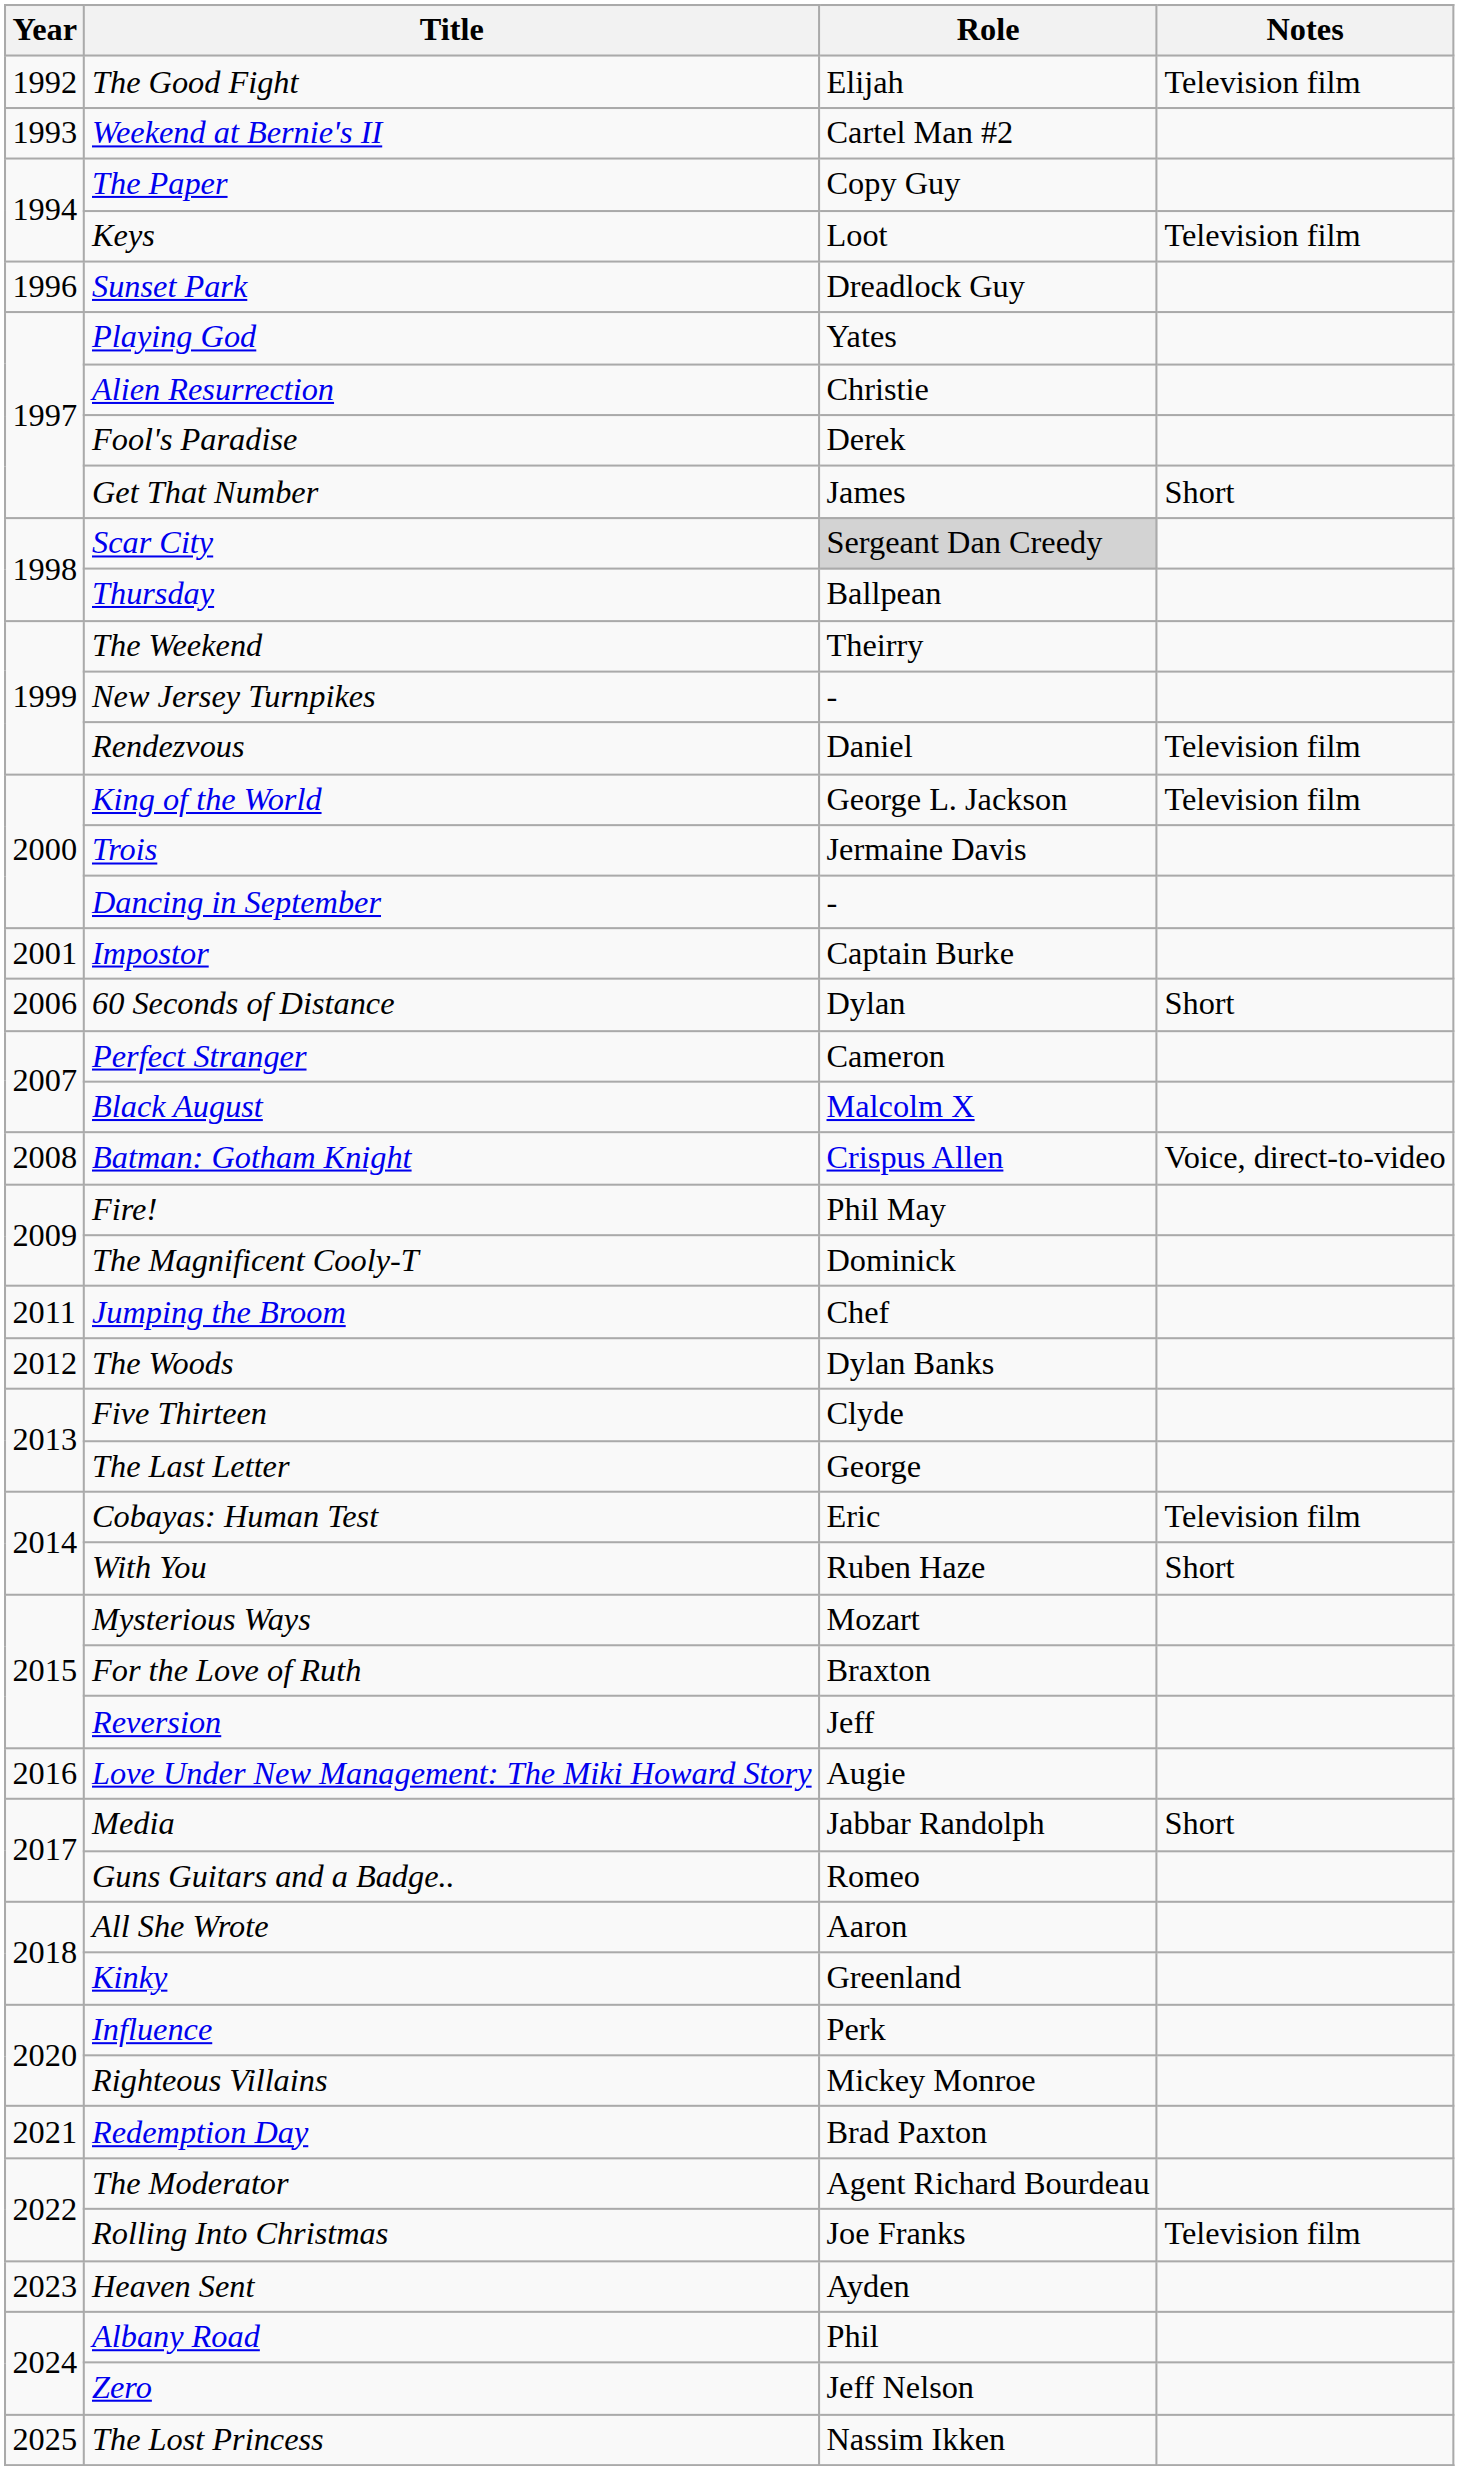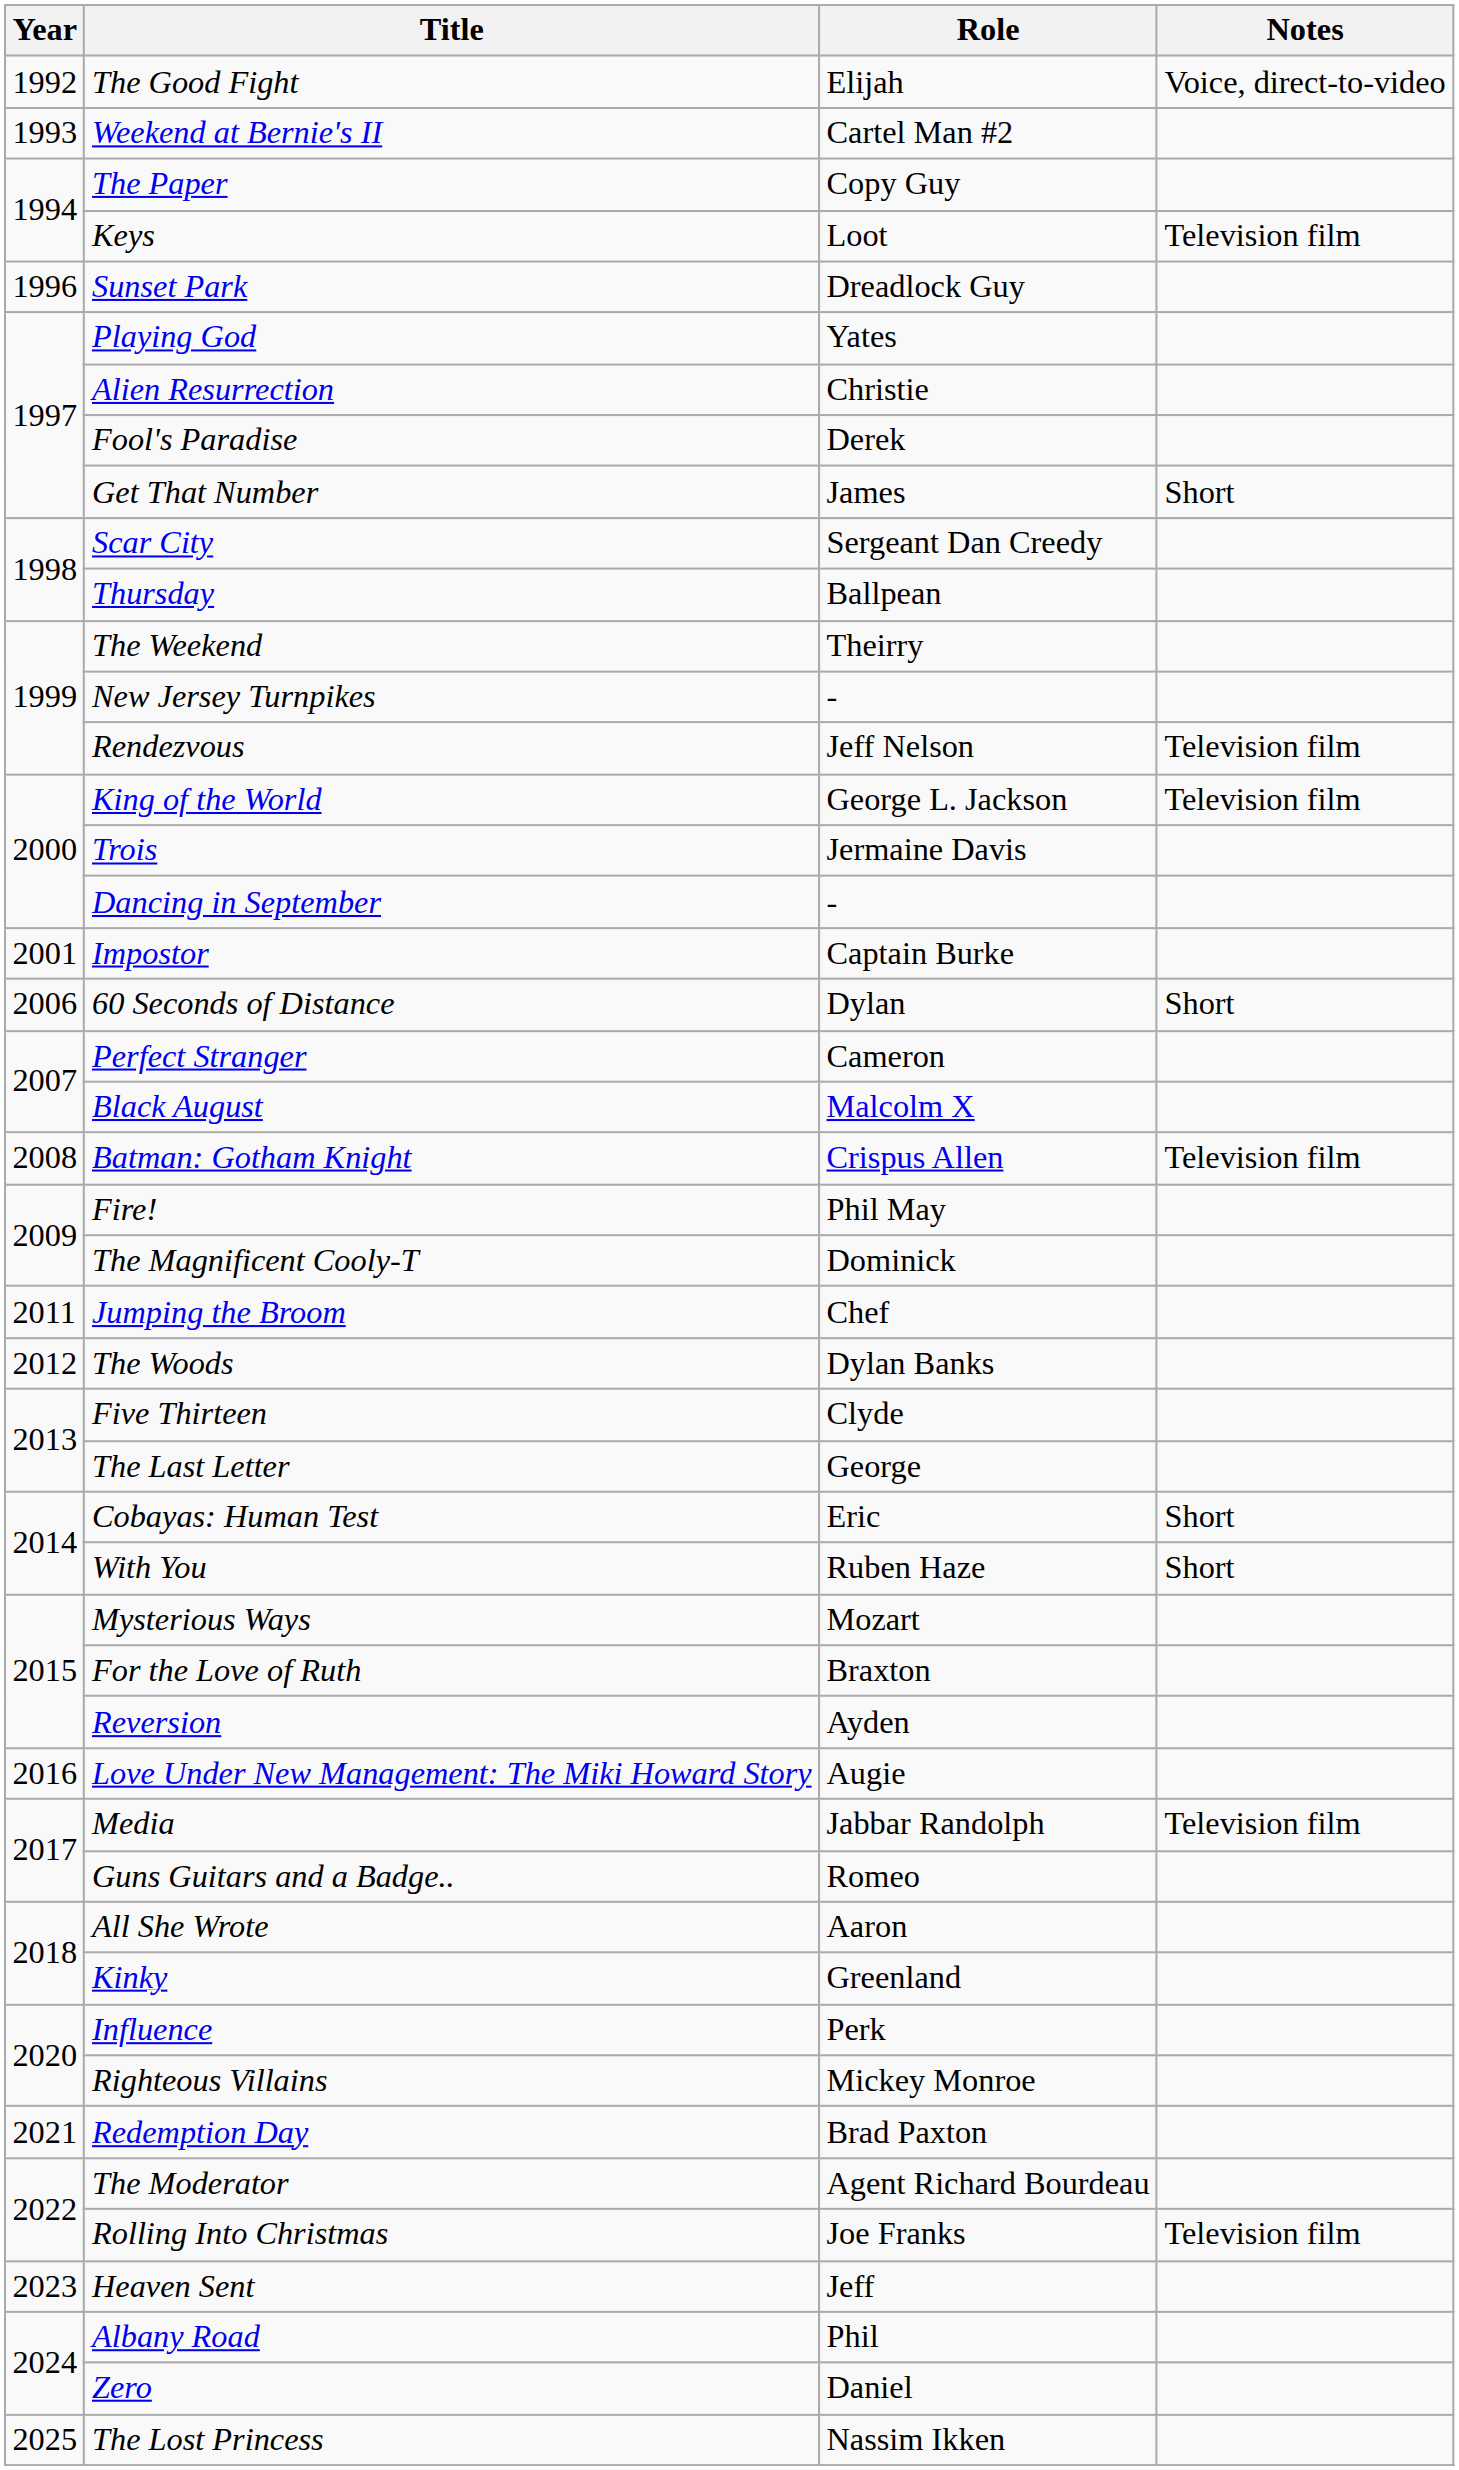 <table class="wikitable sortable">
 <tr>
 <th>Year</th>
 <th>Title</th>
 <th>Role</th>
 <th>Notes</th>
 </tr>
 <tr>
 <td>1992</td>
 <td><em>The Good Fight</em></td>
 <td>Elijah</td>
-<td>Television film</td>
+<td>Voice, direct-to-video</td>
 </tr>
 <tr>
 <td>1993</td>
 <td><em><a href='#'>Weekend at Bernie's II</a></em></td>
 <td>Cartel Man #2</td>
 <td></td>
 </tr>
 <tr>
 <td rowspan="2">1994</td>
 <td><em><a href='#'>The Paper</a></em></td>
 <td>Copy Guy</td>
 <td></td>
 </tr>
 <tr>
 <td><em>Keys</em></td>
 <td>Loot</td>
 <td>Television film</td>
 </tr>
 <tr>
 <td>1996</td>
 <td><em><a href='#'>Sunset Park</a></em></td>
 <td>Dreadlock Guy</td>
 <td></td>
 </tr>
 <tr>
 <td rowspan="4">1997</td>
 <td><em><a href='#'>Playing God</a></em></td>
 <td>Yates</td>
 <td></td>
 </tr>
 <tr>
 <td><em><a href='#'>Alien Resurrection</a></em></td>
 <td>Christie</td>
 <td></td>
 </tr>
 <tr>
 <td><em>Fool's Paradise</em></td>
 <td>Derek</td>
 <td></td>
 </tr>
 <tr>
 <td><em>Get That Number</em></td>
 <td>James</td>
 <td>Short</td>
 </tr>
 <tr>
 <td rowspan="2">1998</td>
 <td><em><a href='#'>Scar City</a></em></td>
-<td style="background: lightgrey;">Sergeant Dan Creedy</td>
+<td>Sergeant Dan Creedy</td>
 <td></td>
 </tr>
 <tr>
 <td><em><a href='#'>Thursday</a></em></td>
 <td>Ballpean</td>
 <td></td>
 </tr>
 <tr>
 <td rowspan="3">1999</td>
 <td><em>The Weekend</em></td>
 <td>Theirry</td>
 <td></td>
 </tr>
 <tr>
 <td><em>New Jersey Turnpikes</em></td>
 <td>-</td>
 <td></td>
 </tr>
 <tr>
 <td><em>Rendezvous</em></td>
-<td>Daniel</td>
+<td>Jeff Nelson</td>
 <td>Television film</td>
 </tr>
 <tr>
 <td rowspan="3">2000</td>
 <td><em><a href='#'>King of the World</a></em></td>
 <td>George L. Jackson</td>
 <td>Television film</td>
 </tr>
 <tr>
 <td><em><a href='#'>Trois</a></em></td>
 <td>Jermaine Davis</td>
 <td></td>
 </tr>
 <tr>
 <td><em><a href='#'>Dancing in September</a></em></td>
 <td>-</td>
 <td></td>
 </tr>
 <tr>
 <td>2001</td>
 <td><em><a href='#'>Impostor</a></em></td>
 <td>Captain Burke</td>
 <td></td>
 </tr>
 <tr>
 <td>2006</td>
 <td><em>60 Seconds of Distance</em></td>
 <td>Dylan</td>
 <td>Short</td>
 </tr>
 <tr>
 <td rowspan="2">2007</td>
 <td><em><a href='#'>Perfect Stranger</a></em></td>
 <td>Cameron</td>
 <td></td>
 </tr>
 <tr>
 <td><em><a href='#'>Black August</a></em></td>
 <td><a href='#'>Malcolm X</a></td>
 <td></td>
 </tr>
 <tr>
 <td>2008</td>
 <td><em><a href='#'>Batman: Gotham Knight</a></em></td>
 <td><a href='#'>Crispus Allen</a></td>
-<td>Voice, direct-to-video</td>
+<td>Television film</td>
 </tr>
 <tr>
 <td rowspan="2">2009</td>
 <td><em>Fire!</em></td>
 <td>Phil May</td>
 <td></td>
 </tr>
 <tr>
 <td><em>The Magnificent Cooly-T</em></td>
 <td>Dominick</td>
 <td></td>
 </tr>
 <tr>
 <td>2011</td>
 <td><em><a href='#'>Jumping the Broom</a></em></td>
 <td>Chef</td>
 <td></td>
 </tr>
 <tr>
 <td>2012</td>
 <td><em>The Woods</em></td>
 <td>Dylan Banks</td>
 <td></td>
 </tr>
 <tr>
 <td rowspan="2">2013</td>
 <td><em>Five Thirteen</em></td>
 <td>Clyde</td>
 <td></td>
 </tr>
 <tr>
 <td><em>The Last Letter</em></td>
 <td>George</td>
 <td></td>
 </tr>
 <tr>
 <td rowspan="2">2014</td>
 <td><em>Cobayas: Human Test</em></td>
 <td>Eric</td>
-<td>Television film</td>
+<td>Short</td>
 </tr>
 <tr>
 <td><em>With You</em></td>
 <td>Ruben Haze</td>
 <td>Short</td>
 </tr>
 <tr>
 <td rowspan="3">2015</td>
 <td><em>Mysterious Ways</em></td>
 <td>Mozart</td>
 <td></td>
 </tr>
 <tr>
 <td><em>For the Love of Ruth</em></td>
 <td>Braxton</td>
 <td></td>
 </tr>
 <tr>
 <td><em><a href='#'>Reversion</a></em></td>
-<td>Jeff</td>
+<td>Ayden</td>
 <td></td>
 </tr>
 <tr>
 <td>2016</td>
 <td><em><a href='#'>Love Under New Management: The Miki Howard Story</a></em></td>
 <td>Augie</td>
 <td></td>
 </tr>
 <tr>
 <td rowspan="2">2017</td>
 <td><em>Media</em></td>
 <td>Jabbar Randolph</td>
-<td>Short</td>
+<td>Television film</td>
 </tr>
 <tr>
 <td><em>Guns Guitars and a Badge..</em></td>
 <td>Romeo</td>
 <td></td>
 </tr>
 <tr>
 <td rowspan="2">2018</td>
 <td><em>All She Wrote</em></td>
 <td>Aaron</td>
 <td></td>
 </tr>
 <tr>
 <td><em><a href='#'>Kinky</a></em></td>
 <td>Greenland</td>
 <td></td>
 </tr>
 <tr>
 <td rowspan="2">2020</td>
 <td><em><a href='#'>Influence</a></em></td>
 <td>Perk</td>
 <td></td>
 </tr>
 <tr>
 <td><em>Righteous Villains</em></td>
 <td>Mickey Monroe</td>
 <td></td>
 </tr>
 <tr>
 <td>2021</td>
 <td><em><a href='#'>Redemption Day</a></em></td>
 <td>Brad Paxton</td>
 <td></td>
 </tr>
 <tr>
 <td rowspan="2">2022</td>
 <td><em>The Moderator</em></td>
 <td>Agent Richard Bourdeau</td>
 <td></td>
 </tr>
 <tr>
 <td><em>Rolling Into Christmas</em></td>
 <td>Joe Franks</td>
 <td>Television film</td>
 </tr>
 <tr>
 <td>2023</td>
 <td><em>Heaven Sent</em></td>
-<td>Ayden</td>
+<td>Jeff</td>
 <td></td>
 </tr>
 <tr>
 <td rowspan="2">2024</td>
 <td><em><a href='#'>Albany Road</a></em></td>
 <td>Phil</td>
 <td></td>
 </tr>
 <tr>
 <td><em><a href='#'>Zero</a></em></td>
-<td>Jeff Nelson</td>
+<td>Daniel</td>
 <td></td>
 </tr>
 <tr>
 <td>2025</td>
 <td><em>The Lost Princess</em></td>
 <td>Nassim Ikken</td>
 <td></td>
 </tr>
 <tr>
 </tr>
 </table>
